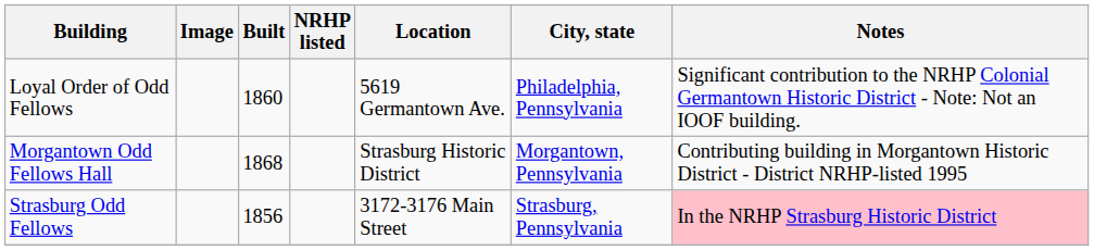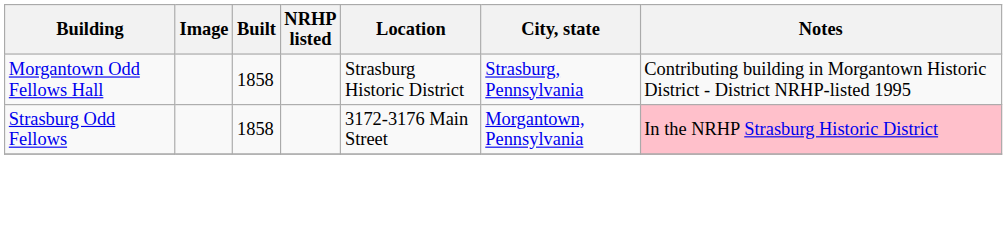 <table class="wikitable sortable">
 <tr>
 <th>Building<br></th>
 <th class="unsortable">Image</th>
 <th>Built</th>
 <th>NRHP<br>listed</th>
 <th>Location</th>
 <th>City, state</th>
 <th class="unsortable">Notes</th>
 </tr>
 <tr>
-<td>Loyal Order of Odd Fellows</td>
-<td></td>
-<td>1860</td>
-<td></td>
-<td>5619 Germantown Ave.<br><small></small></td>
-<td><a href='#'>Philadelphia, Pennsylvania</a></td>
-<td>Significant contribution to the NRHP <a href='#'>Colonial Germantown Historic District</a> - Note: Not an IOOF building.</td>
-</tr>
-<tr>
 <td><a href='#'>Morgantown Odd Fellows Hall</a></td>
 <td></td>
-<td>1868</td>
+<td>1858</td>
 <td></td>
 <td>Strasburg Historic District<br><small></small></td>
-<td><a href='#'>Morgantown, Pennsylvania</a></td>
+<td><a href='#'>Strasburg, Pennsylvania</a></td>
 <td>Contributing building in Morgantown Historic District - District NRHP-listed 1995</td>
 </tr>
 <tr>
 <td><a href='#'>Strasburg Odd Fellows</a></td>
 <td></td>
-<td>1856</td>
+<td>1858</td>
 <td></td>
 <td>3172-3176 Main Street<br><small></small></td>
-<td><a href='#'>Strasburg, Pennsylvania</a></td>
+<td><a href='#'>Morgantown, Pennsylvania</a></td>
 <td style="background: pink;">In the NRHP <a href='#'>Strasburg Historic District</a></td>
 </tr>
 <tr>
 </tr>
 </table>
